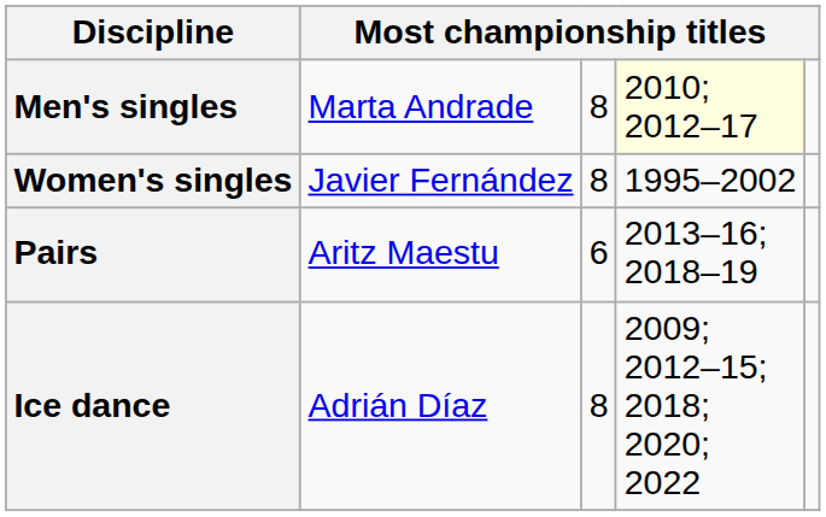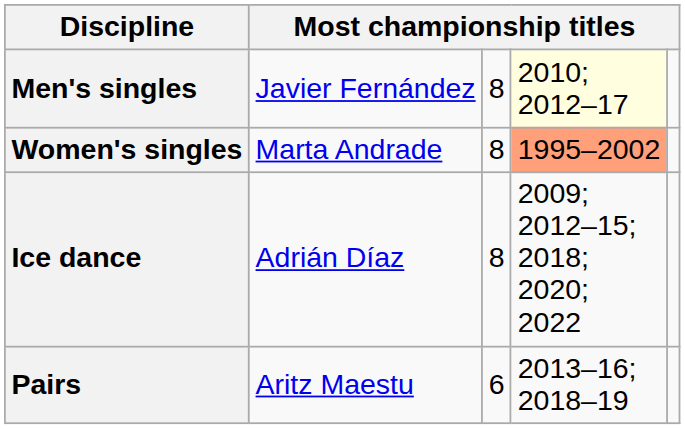 <table class="wikitable unsortable" style="text-align:left">
 <tr>
 <th scope="col">Discipline</th>
 <th colspan="4" scope="col">Most championship titles</th>
 </tr>
 <tr>
 <th scope="row" style="text-align:left">Men's singles</th>
-<td><a href='#'>Marta Andrade</a></td>
+<td><a href='#'>Javier Fernández</a></td>
 <td>8</td>
 <td style="background: lightyellow;">2010;<br>2012–17</td>
 <td></td>
 </tr>
 <tr>
 <th scope="row" style="text-align:left">Women's singles</th>
-<td><a href='#'>Javier Fernández</a></td>
+<td><a href='#'>Marta Andrade</a></td>
 <td>8</td>
-<td>1995–2002</td>
+<td style="background: lightsalmon;">1995–2002</td>
+<td></td>
+</tr>
+<tr>
+<th scope="row" style="text-align:left">Ice dance</th>
+<td><a href='#'>Adrián Díaz</a></td>
+<td>8</td>
+<td>2009;<br>2012–15;<br>2018;<br>2020;<br>2022</td>
 <td></td>
 </tr>
 <tr>
 <th scope="row" style="text-align:left">Pairs</th>
 <td><a href='#'>Aritz Maestu</a></td>
 <td>6</td>
 <td>2013–16;<br>2018–19</td>
 <td></td>
 </tr>
-<tr>
-<th scope="row" style="text-align:left">Ice dance</th>
-<td><a href='#'>Adrián Díaz</a></td>
-<td>8</td>
-<td>2009;<br>2012–15;<br>2018;<br>2020;<br>2022</td>
-<td></td>
-</tr>
 </table>
